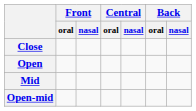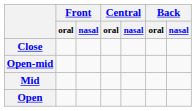 <table class="wikitable" style="text-align:center;">
 <tr>
 <th rowspan="2"></th>
 <th colspan="2"><a href='#'>Front</a></th>
 <th colspan="2"><a href='#'>Central</a></th>
 <th colspan="2"><a href='#'>Back</a></th>
 </tr>
 <tr>
 <th><small>oral</small></th>
 <th><small><a href='#'>nasal</a></small></th>
 <th><small>oral</small></th>
 <th><small><a href='#'>nasal</a></small></th>
 <th><small>oral</small></th>
 <th><small><a href='#'>nasal</a></small></th>
 </tr>
 <tr>
 <th><a href='#'>Close</a></th>
 <td></td>
 <td></td>
 <td></td>
 <td></td>
 <td></td>
 <td></td>
 </tr>
 <tr>
-<th><a href='#'>Open</a></th>
+<th><a href='#'>Open-mid</a></th>
 <td></td>
 <td></td>
 <td></td>
 <td></td>
 <td></td>
 <td></td>
 </tr>
 <tr>
 <th><a href='#'>Mid</a></th>
 <td></td>
 <td></td>
 <td></td>
 <td></td>
 <td></td>
 <td></td>
 </tr>
 <tr>
-<th><a href='#'>Open-mid</a></th>
+<th><a href='#'>Open</a></th>
 <td></td>
 <td></td>
 <td></td>
 <td></td>
 <td></td>
 <td></td>
 </tr>
 </table>
